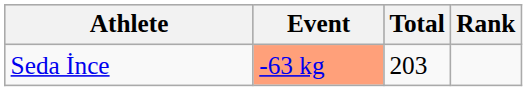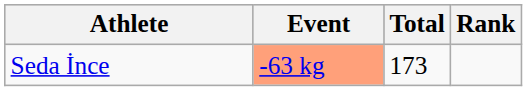 <table class=wikitable>
 <tr>
 <th width=150>Athlete</th>
 <th width=75>Event</th>
 <th>Total</th>
 <th>Rank</th>
 </tr>
 <tr>
 <td><a href='#'>Seda İnce</a></td>
 <td style="background: lightsalmon;"><a href='#'>-63 kg</a></td>
-<td>203</td>
+<td>173</td>
 <td align=center></td>
 </tr>
 </table>
